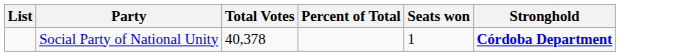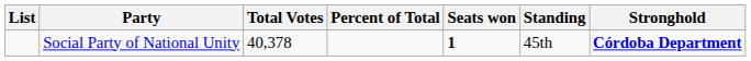 <table class="wikitable nonsortable">
 <tr>
 <th>List</th>
 <th>Party</th>
 <th>Total Votes</th>
 <th>Percent of Total</th>
 <th>Seats won</th>
+<th>Standing</th>
 <th>Stronghold</th>
 </tr>
 <tr>
 <td></td>
 <td><a href='#'>Social Party of National Unity</a></td>
 <td>40,378</td>
 <td></td>
-<td>1</td>
+<td><strong>1</strong></td>
+<td>45th</td>
 <td><strong><a href='#'>Córdoba Department</a></strong></td>
 </tr>
 </table>
